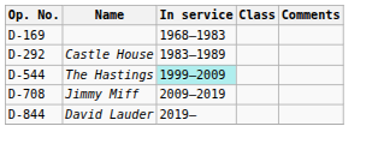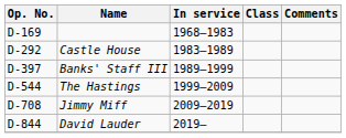 <table class="wikitable">
 <tr>
 <th>Op. No.</th>
 <th>Name</th>
 <th>In service</th>
 <th>Class</th>
 <th>Comments</th>
 </tr>
 <tr>
 <td>D-169</td>
 <td></td>
 <td>1968–1983</td>
 <td></td>
 <td></td>
 </tr>
 <tr>
 <td>D-292</td>
 <td><em>Castle House</em></td>
 <td>1983–1989</td>
 <td></td>
 <td></td>
 </tr>
 <tr>
+<td>D-397</td>
+<td><em>Banks' Staff III</em></td>
+<td>1989–1999</td>
+<td></td>
+<td></td>
+</tr>
+<tr>
 <td>D-544</td>
 <td><em>The Hastings</em></td>
-<td style="background: paleturquoise;">1999–2009</td>
+<td>1999–2009</td>
 <td></td>
 <td></td>
 </tr>
 <tr>
 <td>D-708</td>
 <td><em>Jimmy Miff</em></td>
 <td>2009–2019</td>
 <td></td>
 <td></td>
 </tr>
 <tr>
 <td>D-844</td>
 <td><em>David Lauder</em></td>
 <td>2019–</td>
 <td></td>
 <td></td>
 </tr>
 <tr>
 </tr>
 </table>
